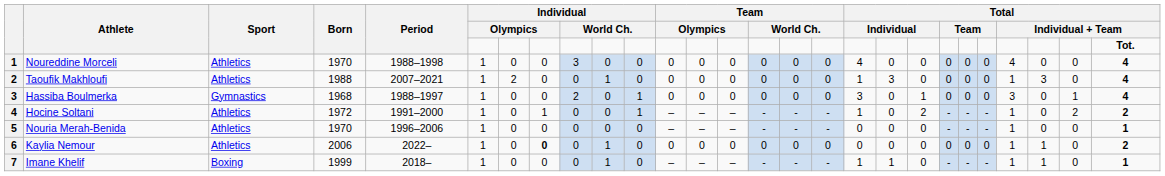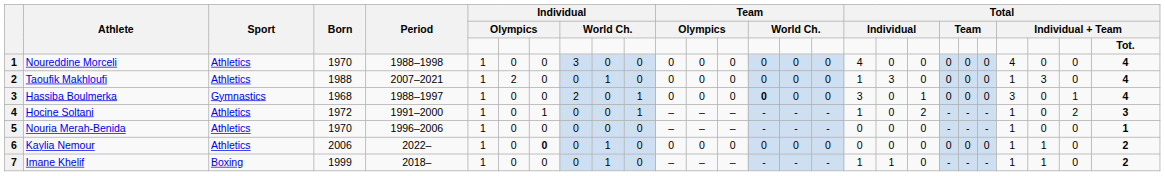 <table class="wikitable" width=100% style="font-size:90%; text-align:center;">
 <tr>
 <th rowspan=3></th>
 <th rowspan=3>Athlete</th>
 <th rowspan=3>Sport</th>
 <th rowspan=3>Born</th>
 <th rowspan=3>Period</th>
 <th colspan=6>Individual</th>
 <th colspan=6>Team</th>
 <th colspan=10>Total</th>
 </tr>
 <tr>
 <th colspan=3>Olympics</th>
 <th colspan=3>World Ch.</th>
 <th colspan=3>Olympics</th>
 <th colspan=3>World Ch.</th>
 <th colspan=3>Individual</th>
 <th colspan=3>Team</th>
 <th colspan=4>Individual + Team</th>
 </tr>
 <tr>
 <td></td>
 <td></td>
 <td></td>
 <td></td>
 <td></td>
 <td></td>
 <td></td>
 <td></td>
 <td></td>
 <td></td>
 <td></td>
 <td></td>
 <td></td>
 <td></td>
 <td></td>
 <td></td>
 <td></td>
 <td></td>
 <td></td>
 <td></td>
 <td></td>
 <td><strong>Tot.</strong></td>
 </tr>
 <tr>
 <th>1</th>
 <td align=left><a href='#'>Noureddine Morceli</a></td>
 <td align=left><a href='#'>Athletics</a></td>
 <td>1970</td>
 <td>1988–1998</td>
 <td>1</td>
 <td>0</td>
 <td>0</td>
 <td bgcolor=#cedff2>3</td>
 <td bgcolor=#cedff2>0</td>
 <td bgcolor=#cedff2>0</td>
 <td>0</td>
 <td>0</td>
 <td>0</td>
 <td bgcolor=#cedff2>0</td>
 <td bgcolor=#cedff2>0</td>
 <td bgcolor=#cedff2>0</td>
 <td>4</td>
 <td>0</td>
 <td>0</td>
 <td bgcolor=#cedff2>0</td>
 <td bgcolor=#cedff2>0</td>
 <td bgcolor=#cedff2>0</td>
 <td>4</td>
 <td>0</td>
 <td>0</td>
 <td><strong>4</strong></td>
 </tr>
 <tr>
 <th>2</th>
 <td align=left bgcolor=><a href='#'>Taoufik Makhloufi</a></td>
 <td align=left><a href='#'>Athletics</a></td>
 <td>1988</td>
 <td>2007–2021</td>
 <td>1</td>
 <td>2</td>
 <td>0</td>
 <td bgcolor=#cedff2>0</td>
 <td bgcolor=#cedff2>1</td>
 <td bgcolor=#cedff2>0</td>
 <td>0</td>
 <td>0</td>
 <td>0</td>
 <td bgcolor=#cedff2>0</td>
 <td bgcolor=#cedff2>0</td>
 <td bgcolor=#cedff2>0</td>
 <td>1</td>
 <td>3</td>
 <td>0</td>
 <td bgcolor=#cedff2>0</td>
 <td bgcolor=#cedff2>0</td>
 <td bgcolor=#cedff2>0</td>
 <td>1</td>
 <td>3</td>
 <td>0</td>
 <td><strong>4</strong></td>
 </tr>
 <tr>
 <th>3</th>
 <td align=left><a href='#'>Hassiba Boulmerka</a></td>
 <td align=left><a href='#'>Gymnastics</a></td>
 <td>1968</td>
 <td>1988–1997</td>
 <td>1</td>
 <td>0</td>
 <td>0</td>
 <td bgcolor=#cedff2>2</td>
 <td bgcolor=#cedff2>0</td>
 <td bgcolor=#cedff2>1</td>
 <td>0</td>
 <td>0</td>
 <td>0</td>
-<td bgcolor=#cedff2>0</td>
+<td bgcolor=#cedff2><strong>0</strong></td>
 <td bgcolor=#cedff2>0</td>
 <td bgcolor=#cedff2>0</td>
 <td>3</td>
 <td>0</td>
 <td>1</td>
 <td bgcolor=#cedff2>0</td>
 <td bgcolor=#cedff2>0</td>
 <td bgcolor=#cedff2>0</td>
 <td>3</td>
 <td>0</td>
 <td>1</td>
 <td><strong>4</strong></td>
 </tr>
 <tr>
 <th>4</th>
 <td align=left><a href='#'>Hocine Soltani</a></td>
 <td align=left><a href='#'>Athletics</a></td>
 <td>1972</td>
 <td>1991–2000</td>
 <td>1</td>
 <td>0</td>
 <td>1</td>
 <td bgcolor=#cedff2>0</td>
 <td bgcolor=#cedff2>0</td>
 <td bgcolor=#cedff2>1</td>
 <td>–</td>
 <td>–</td>
 <td>–</td>
 <td bgcolor=#cedff2>-</td>
 <td bgcolor=#cedff2>-</td>
 <td bgcolor=#cedff2>-</td>
 <td>1</td>
 <td>0</td>
 <td>2</td>
 <td bgcolor=#cedff2>-</td>
 <td bgcolor=#cedff2>-</td>
 <td bgcolor=#cedff2>-</td>
 <td>1</td>
 <td>0</td>
 <td>2</td>
-<td><strong>2</strong></td>
+<td><strong>3</strong></td>
 </tr>
 <tr>
 <th>5</th>
 <td align=left><a href='#'>Nouria Merah-Benida</a></td>
 <td align=left><a href='#'>Athletics</a></td>
 <td>1970</td>
 <td>1996–2006</td>
 <td>1</td>
 <td>0</td>
 <td>0</td>
 <td bgcolor=#cedff2>0</td>
 <td bgcolor=#cedff2>0</td>
 <td bgcolor=#cedff2>0</td>
 <td>–</td>
 <td>–</td>
 <td>–</td>
 <td bgcolor=#cedff2>-</td>
 <td bgcolor=#cedff2>-</td>
 <td bgcolor=#cedff2>-</td>
 <td>0</td>
 <td>0</td>
 <td>0</td>
 <td bgcolor=#cedff2>-</td>
 <td bgcolor=#cedff2>-</td>
 <td bgcolor=#cedff2>-</td>
 <td>1</td>
 <td>0</td>
 <td>0</td>
 <td><strong>1</strong></td>
 </tr>
 <tr>
 <th>6</th>
 <td align=left><a href='#'>Kaylia Nemour</a></td>
 <td align=left><a href='#'>Athletics</a></td>
 <td>2006</td>
 <td>2022–</td>
 <td>1</td>
 <td>0</td>
 <td><strong>0</strong></td>
 <td bgcolor=#cedff2>0</td>
 <td bgcolor=#cedff2>1</td>
 <td bgcolor=#cedff2>0</td>
 <td>0</td>
 <td>0</td>
 <td>0</td>
 <td bgcolor=#cedff2>0</td>
 <td bgcolor=#cedff2>0</td>
 <td bgcolor=#cedff2>0</td>
 <td>0</td>
 <td>0</td>
 <td>0</td>
 <td bgcolor=#cedff2>0</td>
 <td bgcolor=#cedff2>0</td>
 <td bgcolor=#cedff2>0</td>
 <td>1</td>
 <td>1</td>
 <td>0</td>
 <td><strong>2</strong></td>
 </tr>
 <tr>
 <th>7</th>
 <td align=left><a href='#'>Imane Khelif</a></td>
 <td align=left><a href='#'>Boxing</a></td>
 <td>1999</td>
 <td>2018–</td>
 <td>1</td>
 <td>0</td>
 <td>0</td>
 <td bgcolor=#cedff2>0</td>
 <td bgcolor=#cedff2>1</td>
 <td bgcolor=#cedff2>0</td>
 <td>–</td>
 <td>–</td>
 <td>–</td>
 <td bgcolor=#cedff2>-</td>
 <td bgcolor=#cedff2>-</td>
 <td bgcolor=#cedff2>-</td>
 <td>1</td>
 <td>1</td>
 <td>0</td>
 <td bgcolor=#cedff2>-</td>
 <td bgcolor=#cedff2>-</td>
 <td bgcolor=#cedff2>-</td>
 <td>1</td>
 <td>1</td>
 <td>0</td>
-<td><strong>1</strong></td>
+<td><strong>2</strong></td>
 </tr>
 </table>
